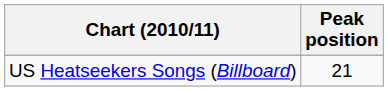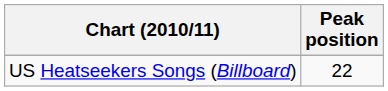 <table class="wikitable sortable">
 <tr>
 <th>Chart (2010/11)</th>
 <th>Peak<br>position</th>
 </tr>
 <tr>
 </tr>
 <tr>
 </tr>
 <tr>
 </tr>
 <tr>
 </tr>
 <tr>
 <td>US <a href='#'>Heatseekers Songs</a> (<em><a href='#'>Billboard</a></em>)</td>
-<td align="center">21</td>
+<td align="center">22</td>
 </tr>
 </table>
